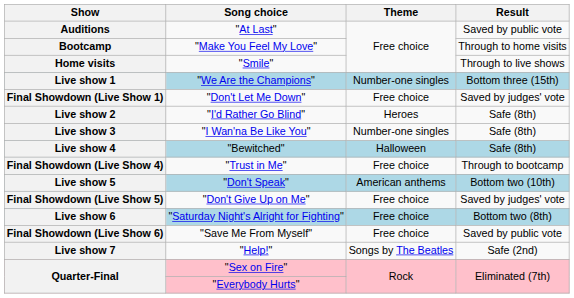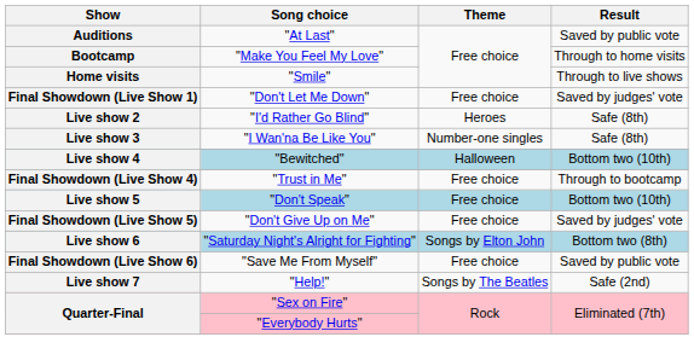 <table class="wikitable plainrowheaders" style="text-align:center;">
 <tr>
 <th scope="col">Show</th>
 <th scope="col">Song choice</th>
 <th scope="col">Theme</th>
 <th scope="col">Result</th>
 </tr>
 <tr>
 <th scope="row">Auditions</th>
 <td>"<a href='#'>At Last</a>"</td>
 <td rowspan="3">Free choice</td>
 <td>Saved by public vote</td>
 </tr>
 <tr>
 <th scope="row">Bootcamp</th>
 <td>"<a href='#'>Make You Feel My Love</a>"</td>
 <td>Through to home visits</td>
 </tr>
 <tr>
 <th scope="row">Home visits</th>
 <td>"<a href='#'>Smile</a>"</td>
 <td>Through to live shows</td>
 </tr>
-<tr style="background:lightblue">
-<th scope="row">Live show 1</th>
-<td>"<a href='#'>We Are the Champions</a>"</td>
-<td>Number-one singles</td>
-<td>Bottom three (15th)</td>
-</tr>
 <tr>
 <th scope="row">Final Showdown <span>(Live Show 1)</span></th>
 <td>"<a href='#'>Don't Let Me Down</a>"</td>
 <td>Free choice</td>
 <td>Saved by judges' vote</td>
 </tr>
 <tr>
 <th scope="row">Live show 2</th>
 <td>"<a href='#'>I'd Rather Go Blind</a>"</td>
 <td>Heroes</td>
 <td>Safe (8th)</td>
 </tr>
 <tr>
 <th scope="row">Live show 3</th>
 <td>"<a href='#'>I Wan'na Be Like You</a>"</td>
 <td>Number-one singles</td>
 <td>Safe (8th)</td>
 </tr>
 <tr style="background:lightblue">
 <th scope="row">Live show 4</th>
 <td>"Bewitched"</td>
 <td>Halloween</td>
-<td>Safe (8th)</td>
+<td>Bottom two (10th)</td>
 </tr>
 <tr>
 <th scope="row">Final Showdown <span>(Live Show 4)</span></th>
 <td>"<a href='#'>Trust in Me</a>"</td>
 <td>Free choice</td>
 <td>Through to bootcamp</td>
 </tr>
 <tr style="background:lightblue">
 <th scope="row">Live show 5</th>
 <td>"<a href='#'>Don't Speak</a>"</td>
-<td>American anthems</td>
+<td>Free choice</td>
 <td>Bottom two (10th)</td>
 </tr>
 <tr>
 <th scope="row">Final Showdown <span>(Live Show 5)</span></th>
 <td>"<a href='#'>Don't Give Up on Me</a>"</td>
 <td>Free choice</td>
 <td>Saved by judges' vote</td>
 </tr>
 <tr style="background:lightblue">
 <th scope="row">Live show 6</th>
 <td>"<a href='#'>Saturday Night's Alright for Fighting</a>"</td>
-<td>Free choice</td>
+<td>Songs by <a href='#'>Elton John</a></td>
 <td>Bottom two (8th)</td>
 </tr>
 <tr>
 <th scope="row">Final Showdown <span>(Live Show 6)</span></th>
 <td>"Save Me From Myself"</td>
 <td>Free choice</td>
 <td>Saved by public vote</td>
 </tr>
 <tr>
 <th scope="row">Live show 7</th>
 <td>"<a href='#'>Help!</a>"</td>
 <td>Songs by <a href='#'>The Beatles</a></td>
 <td>Safe (2nd)</td>
 </tr>
 <tr style="background:pink">
 <th scope="row" rowspan="2">Quarter-Final</th>
 <td>"<a href='#'>Sex on Fire</a>"</td>
 <td rowspan="2">Rock</td>
 <td rowspan="2">Eliminated (7th)</td>
 </tr>
 <tr style="background:pink">
 <td>"<a href='#'>Everybody Hurts</a>"</td>
 </tr>
 </table>
